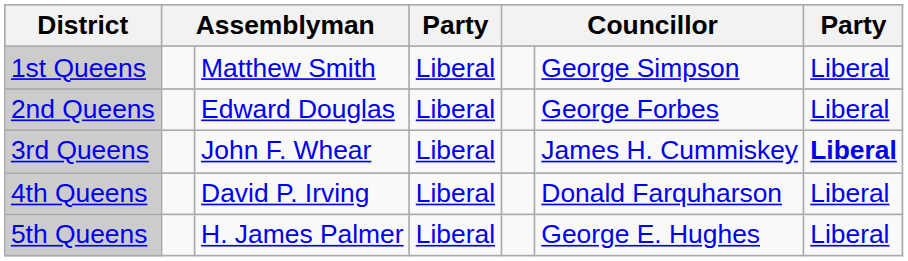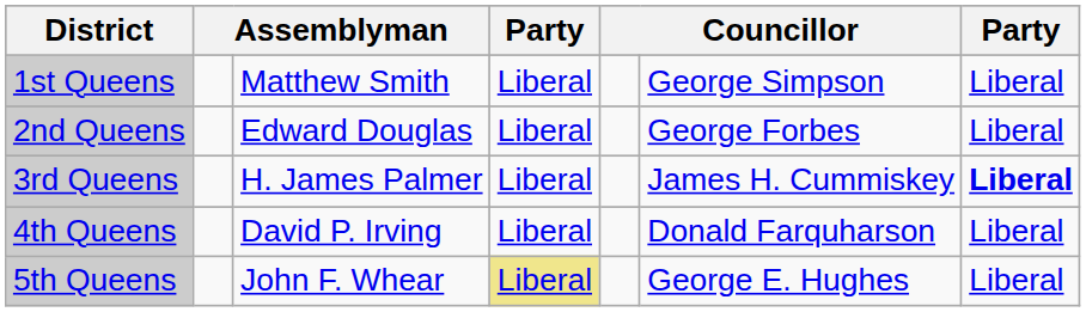 <table class="wikitable">
 <tr>
 <th>District</th>
 <th colspan="2">Assemblyman</th>
 <th>Party</th>
 <th colspan="2">Councillor</th>
 <th>Party</th>
 </tr>
 <tr>
 <td bgcolor="CCCCCC"><a href='#'>1st Queens</a></td>
 <td>   </td>
 <td><a href='#'>Matthew Smith</a></td>
 <td><a href='#'>Liberal</a></td>
 <td>   </td>
 <td><a href='#'>George Simpson</a></td>
 <td><a href='#'>Liberal</a></td>
 </tr>
 <tr>
 <td bgcolor="CCCCCC"><a href='#'>2nd Queens</a></td>
 <td>   </td>
 <td><a href='#'>Edward Douglas</a></td>
 <td><a href='#'>Liberal</a></td>
 <td>   </td>
 <td><a href='#'>George Forbes</a></td>
 <td><a href='#'>Liberal</a><br></td>
 </tr>
 <tr>
 <td bgcolor="CCCCCC"><a href='#'>3rd Queens</a></td>
 <td>   </td>
-<td><a href='#'>John F. Whear</a></td>
+<td><a href='#'>H. James Palmer</a></td>
 <td><a href='#'>Liberal</a></td>
 <td>   </td>
 <td><a href='#'>James H. Cummiskey</a></td>
 <td><strong><a href='#'>Liberal</a></strong></td>
 </tr>
 <tr>
 <td bgcolor="CCCCCC"><a href='#'>4th Queens</a></td>
 <td>   </td>
 <td><a href='#'>David P. Irving</a></td>
 <td><a href='#'>Liberal</a></td>
 <td>   </td>
 <td><a href='#'>Donald Farquharson</a></td>
 <td><a href='#'>Liberal</a></td>
 </tr>
 <tr>
 <td bgcolor="CCCCCC"><a href='#'>5th Queens</a></td>
 <td>   </td>
-<td><a href='#'>H. James Palmer</a></td>
-<td><a href='#'>Liberal</a></td>
+<td><a href='#'>John F. Whear</a></td>
+<td style="background: khaki;"><a href='#'>Liberal</a></td>
 <td>   </td>
 <td><a href='#'>George E. Hughes</a></td>
 <td><a href='#'>Liberal</a></td>
 </tr>
 </table>
